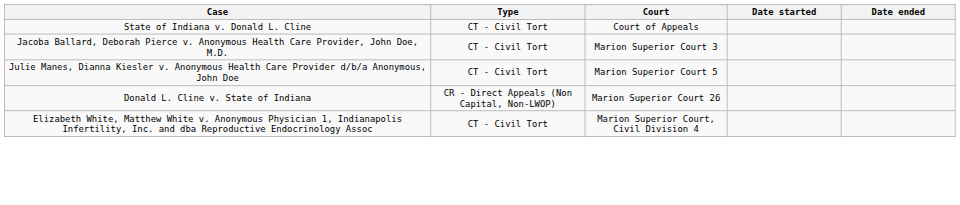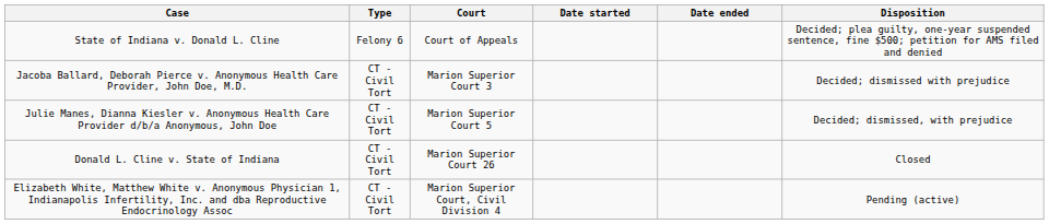 <table class="wikitable sortable" style="text-align:center; font-size:.9em">
 <tr>
 <th>Case</th>
 <th>Type</th>
 <th>Court</th>
 <th style="width:12%">Date started</th>
 <th style="width:12%">Date ended</th>
+<th>Disposition</th>
 </tr>
 <tr>
 <td>State of Indiana v. Donald L. Cline</td>
-<td>CT - Civil Tort</td>
+<td>Felony 6</td>
 <td>Court of Appeals</td>
 <td></td>
 <td></td>
+<td>Decided; plea guilty, one-year suspended sentence, fine $500; petition for AMS filed and denied</td>
 </tr>
 <tr>
 <td>Jacoba Ballard, Deborah Pierce v. Anonymous Health Care Provider, John Doe, M.D.</td>
 <td>CT - Civil Tort</td>
 <td>Marion Superior Court 3</td>
 <td></td>
 <td></td>
+<td>Decided; dismissed with prejudice</td>
 </tr>
 <tr>
 <td>Julie Manes, Dianna Kiesler v. Anonymous Health Care Provider d/b/a Anonymous, John Doe</td>
 <td>CT - Civil Tort</td>
 <td>Marion Superior Court 5</td>
 <td></td>
 <td></td>
+<td>Decided; dismissed, with prejudice</td>
 </tr>
 <tr>
 <td>Donald L. Cline v. State of Indiana</td>
-<td>CR - Direct Appeals (Non Capital, Non-LWOP)</td>
+<td>CT - Civil Tort</td>
 <td>Marion Superior Court 26</td>
 <td></td>
 <td></td>
+<td>Closed</td>
 </tr>
 <tr>
 <td>Elizabeth White, Matthew White v. Anonymous Physician 1, Indianapolis Infertility, Inc. and dba Reproductive Endocrinology Assoc</td>
 <td>CT - Civil Tort</td>
 <td>Marion Superior Court, Civil Division 4</td>
 <td></td>
 <td></td>
+<td>Pending (active)</td>
 </tr>
 </table>
